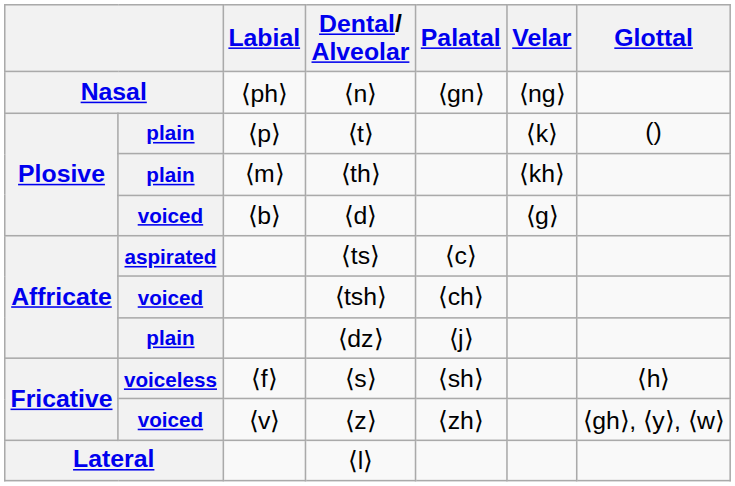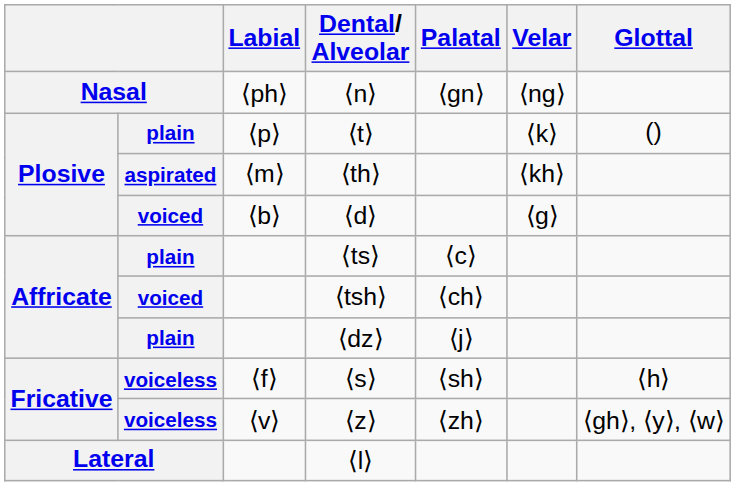 <table class="wikitable" style="text-align: center">
 <tr>
 <th colspan="2"></th>
 <th><a href='#'>Labial</a></th>
 <th><a href='#'>Dental</a>/<br><a href='#'>Alveolar</a></th>
 <th><a href='#'>Palatal</a></th>
 <th><a href='#'>Velar</a></th>
 <th><a href='#'>Glottal</a></th>
 </tr>
 <tr align="center">
 <th colspan="2"><a href='#'>Nasal</a></th>
 <td> ⟨ph⟩<br></td>
 <td> ⟨n⟩<br></td>
 <td> ⟨gn⟩<br></td>
 <td> ⟨ng⟩<br></td>
 <td> </td>
 </tr>
 <tr align="center">
 <th rowspan="3"><a href='#'>Plosive</a></th>
 <th><small><a href='#'>plain</a></small></th>
 <td> ⟨p⟩<br></td>
 <td> ⟨t⟩<br></td>
 <td></td>
 <td> ⟨k⟩<br></td>
 <td>()<br></td>
 </tr>
 <tr align="center">
-<th><small><a href='#'>plain</a></small></th>
+<th><small><a href='#'>aspirated</a></small></th>
 <td> ⟨m⟩<br></td>
 <td> ⟨th⟩<br></td>
 <td></td>
 <td> ⟨kh⟩<br></td>
 <td> </td>
 </tr>
 <tr align="center">
 <th><small><a href='#'>voiced</a></small></th>
 <td> ⟨b⟩<br></td>
 <td> ⟨d⟩<br></td>
 <td></td>
 <td> ⟨g⟩<br></td>
 <td> </td>
 </tr>
 <tr align="center">
 <th rowspan="3"><a href='#'>Affricate</a></th>
-<th><small><a href='#'>aspirated</a></small></th>
+<th><small><a href='#'>plain</a></small></th>
 <td></td>
 <td> ⟨ts⟩<br></td>
 <td> ⟨c⟩<br></td>
 <td></td>
 <td></td>
 </tr>
 <tr align="center">
 <th><small><a href='#'>voiced</a></small></th>
 <td></td>
 <td> ⟨tsh⟩<br></td>
 <td> ⟨ch⟩<br></td>
 <td></td>
 <td> </td>
 </tr>
 <tr align="center">
 <th><small><a href='#'>plain</a></small></th>
 <td></td>
 <td> ⟨dz⟩<br></td>
 <td> ⟨j⟩<br></td>
 <td></td>
 <td> </td>
 </tr>
 <tr align="center">
 <th rowspan="2"><a href='#'>Fricative</a></th>
 <th><small><a href='#'>voiceless</a></small></th>
 <td> ⟨f⟩<br></td>
 <td> ⟨s⟩<br></td>
 <td> ⟨sh⟩<br></td>
 <td> </td>
 <td>  ⟨h⟩<br></td>
 </tr>
 <tr align="center">
-<th><small><a href='#'>voiced</a></small></th>
+<th><small><a href='#'>voiceless</a></small></th>
 <td> ⟨v⟩<br></td>
 <td> ⟨z⟩<br></td>
 <td> ⟨zh⟩<br></td>
 <td> </td>
 <td> ⟨gh⟩, ⟨y⟩, ⟨w⟩<br></td>
 </tr>
 <tr align="center">
 <th colspan="2"><a href='#'>Lateral</a></th>
 <td></td>
 <td> ⟨l⟩<br></td>
 <td></td>
 <td></td>
 <td></td>
 </tr>
 </table>
